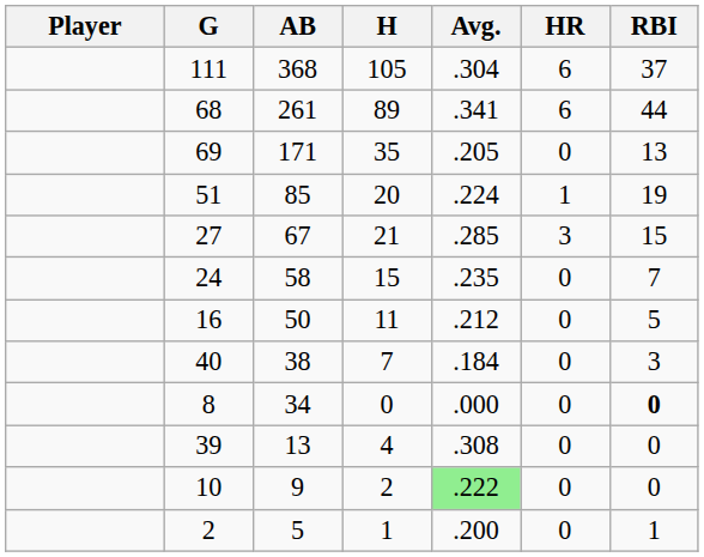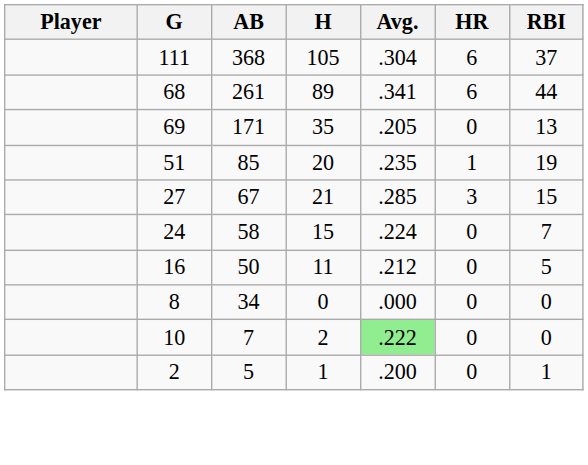 <table class="wikitable sortable">
 <tr>
 <th bgcolor="#DDDDFF" width="16%">Player</th>
 <th bgcolor="#DDDDFF" width="9%">G</th>
 <th bgcolor="#DDDDFF" width="9%">AB</th>
 <th bgcolor="#DDDDFF" width="9%">H</th>
 <th bgcolor="#DDDDFF" width="9%">Avg.</th>
 <th bgcolor="#DDDDFF" width="9%">HR</th>
 <th bgcolor="#DDDDFF" width="9%">RBI</th>
 </tr>
 <tr align="center">
 <td></td>
 <td>111</td>
 <td>368</td>
 <td>105</td>
 <td>.304</td>
 <td>6</td>
 <td>37</td>
 </tr>
 <tr align="center">
 <td></td>
 <td>68</td>
 <td>261</td>
 <td>89</td>
 <td>.341</td>
 <td>6</td>
 <td>44</td>
 </tr>
 <tr align="center">
 <td></td>
 <td>69</td>
 <td>171</td>
 <td>35</td>
 <td>.205</td>
 <td>0</td>
 <td>13</td>
 </tr>
 <tr align="center">
 <td></td>
 <td>51</td>
 <td>85</td>
 <td>20</td>
-<td>.224</td>
+<td>.235</td>
 <td>1</td>
 <td>19</td>
 </tr>
 <tr align="center">
 <td></td>
 <td>27</td>
 <td>67</td>
 <td>21</td>
 <td>.285</td>
 <td>3</td>
 <td>15</td>
 </tr>
 <tr align="center">
 <td></td>
 <td>24</td>
 <td>58</td>
 <td>15</td>
-<td>.235</td>
+<td>.224</td>
 <td>0</td>
 <td>7</td>
 </tr>
 <tr align=center>
 <td></td>
 <td>16</td>
 <td>50</td>
 <td>11</td>
 <td>.212</td>
 <td>0</td>
 <td>5</td>
 </tr>
 <tr align="center">
 <td></td>
-<td>40</td>
-<td>38</td>
-<td>7</td>
-<td>.184</td>
-<td>0</td>
-<td>3</td>
-</tr>
-<tr align="center">
-<td></td>
 <td>8</td>
 <td>34</td>
 <td>0</td>
 <td>.000</td>
-<td>0</td>
-<td><strong>0</strong></td>
-</tr>
-<tr align=center>
-<td></td>
-<td>39</td>
-<td>13</td>
-<td>4</td>
-<td>.308</td>
 <td>0</td>
 <td>0</td>
 </tr>
 <tr align="center">
 <td></td>
 <td>10</td>
-<td>9</td>
+<td>7</td>
 <td>2</td>
 <td style="background: lightgreen;">.222</td>
 <td>0</td>
 <td>0</td>
 </tr>
 <tr align="center">
 <td></td>
 <td>2</td>
 <td>5</td>
 <td>1</td>
 <td>.200</td>
 <td>0</td>
 <td>1</td>
 </tr>
 </table>
